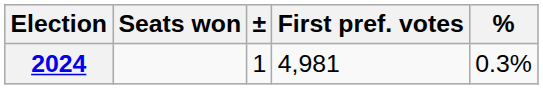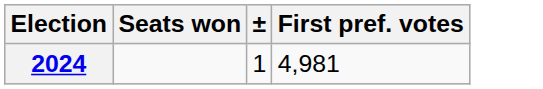 <table class="wikitable">
 <tr>
 <th>Election</th>
 <th>Seats won</th>
 <th>±</th>
 <th>First pref. votes</th>
-<th>%</th>
 </tr>
 <tr>
 <th><a href='#'>2024</a></th>
 <td></td>
 <td> 1</td>
 <td>4,981</td>
-<td>0.3%</td>
 </tr>
 </table>
